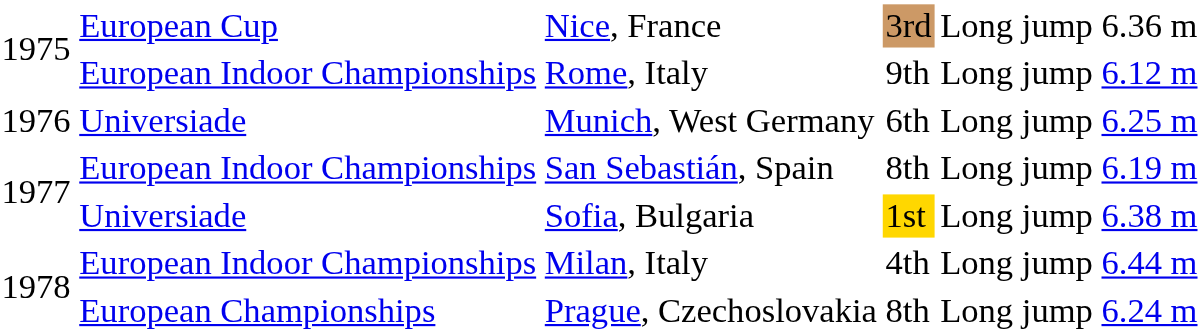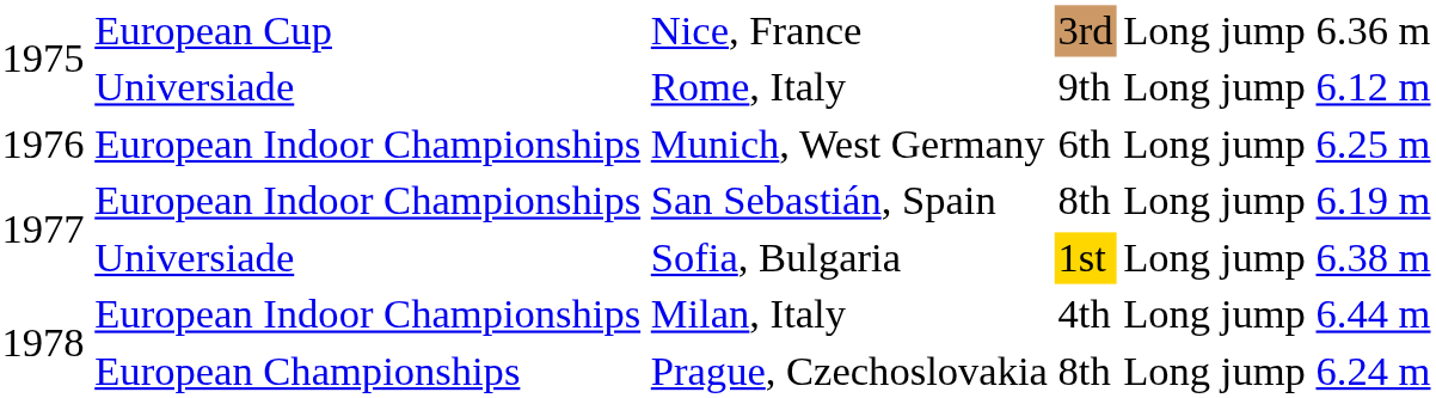 <table>
 <tr>
 <td rowspan=2>1975</td>
 <td><a href='#'>European Cup</a></td>
 <td><a href='#'>Nice</a>, France</td>
 <td bgcolor="cc9966">3rd</td>
 <td>Long jump</td>
 <td>6.36 m</td>
 </tr>
 <tr>
-<td><a href='#'>European Indoor Championships</a></td>
+<td><a href='#'>Universiade</a></td>
 <td><a href='#'>Rome</a>, Italy</td>
 <td>9th</td>
 <td>Long jump</td>
 <td><a href='#'>6.12 m</a></td>
 </tr>
 <tr>
 <td>1976</td>
-<td><a href='#'>Universiade</a></td>
+<td><a href='#'>European Indoor Championships</a></td>
 <td><a href='#'>Munich</a>, West Germany</td>
 <td>6th</td>
 <td>Long jump</td>
 <td><a href='#'>6.25 m</a></td>
 </tr>
 <tr>
 <td rowspan="2">1977</td>
 <td><a href='#'>European Indoor Championships</a></td>
 <td><a href='#'>San Sebastián</a>, Spain</td>
 <td>8th</td>
 <td>Long jump</td>
 <td><a href='#'>6.19 m</a></td>
 </tr>
 <tr>
 <td><a href='#'>Universiade</a></td>
 <td><a href='#'>Sofia</a>, Bulgaria</td>
 <td bgcolor="gold">1st</td>
 <td>Long jump</td>
 <td><a href='#'>6.38 m</a></td>
 </tr>
 <tr>
 <td rowspan=2>1978</td>
 <td><a href='#'>European Indoor Championships</a></td>
 <td><a href='#'>Milan</a>, Italy</td>
 <td>4th</td>
 <td>Long jump</td>
 <td><a href='#'>6.44 m</a></td>
 </tr>
 <tr>
 <td><a href='#'>European Championships</a></td>
 <td><a href='#'>Prague</a>, Czechoslovakia</td>
 <td>8th</td>
 <td>Long jump</td>
 <td><a href='#'>6.24 m</a></td>
 </tr>
 </table>
